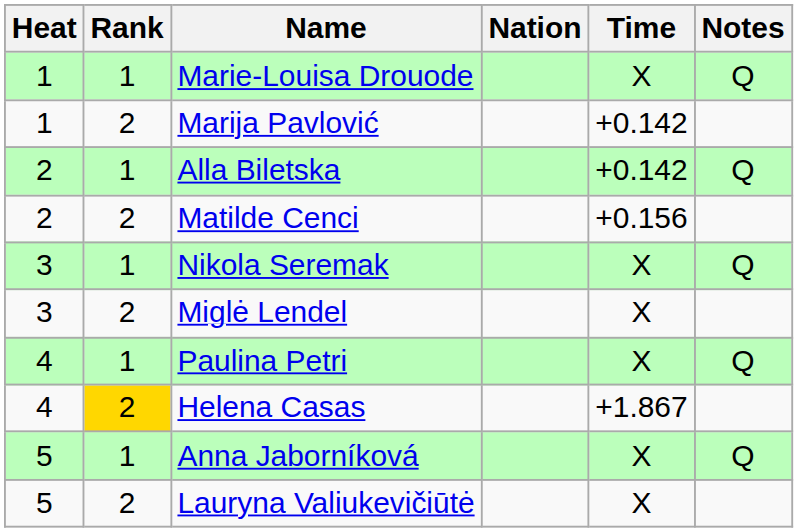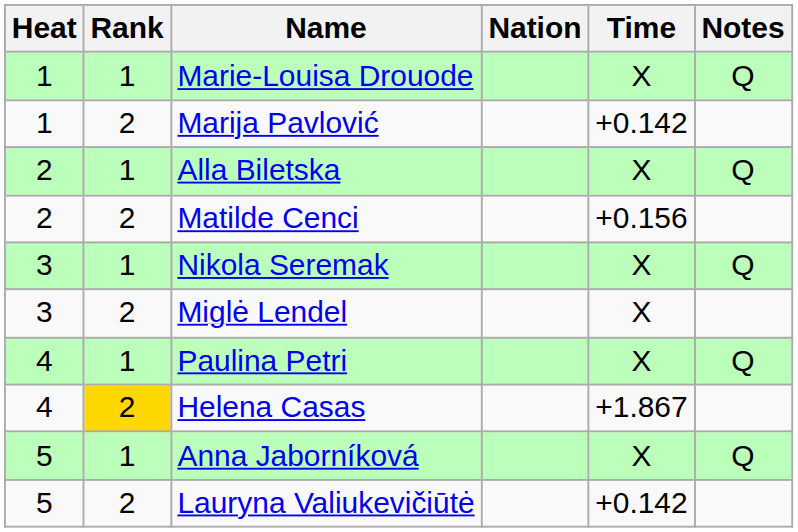 <table class="wikitable sortable" style="text-align:center">
 <tr>
 <th>Heat</th>
 <th>Rank</th>
 <th>Name</th>
 <th>Nation</th>
 <th>Time</th>
 <th>Notes</th>
 </tr>
 <tr bgcolor=bbffbb>
 <td>1</td>
 <td>1</td>
 <td align=left><a href='#'>Marie-Louisa Drouode</a></td>
 <td align=left></td>
 <td>X</td>
 <td>Q</td>
 </tr>
 <tr>
 <td>1</td>
 <td>2</td>
 <td align=left><a href='#'>Marija Pavlović</a></td>
 <td align=left></td>
 <td>+0.142</td>
 <td></td>
 </tr>
 <tr bgcolor=bbffbb>
 <td>2</td>
 <td>1</td>
 <td align=left><a href='#'>Alla Biletska</a></td>
 <td align=left></td>
-<td>+0.142</td>
+<td>X</td>
 <td>Q</td>
 </tr>
 <tr>
 <td>2</td>
 <td>2</td>
 <td align=left><a href='#'>Matilde Cenci</a></td>
 <td align=left></td>
 <td>+0.156</td>
 <td></td>
 </tr>
 <tr bgcolor=bbffbb>
 <td>3</td>
 <td>1</td>
 <td align=left><a href='#'>Nikola Seremak</a></td>
 <td align=left></td>
 <td>X</td>
 <td>Q</td>
 </tr>
 <tr>
 <td>3</td>
 <td>2</td>
 <td align=left><a href='#'>Miglė Lendel</a></td>
 <td align=left></td>
 <td>X</td>
 <td></td>
 </tr>
 <tr bgcolor=bbffbb>
 <td>4</td>
 <td>1</td>
 <td align=left><a href='#'>Paulina Petri</a></td>
 <td align=left></td>
 <td>X</td>
 <td>Q</td>
 </tr>
 <tr>
 <td>4</td>
 <td style="background: gold;">2</td>
 <td align=left><a href='#'>Helena Casas</a></td>
 <td align=left></td>
 <td>+1.867</td>
 <td></td>
 </tr>
 <tr bgcolor=bbffbb>
 <td>5</td>
 <td>1</td>
 <td align=left><a href='#'>Anna Jaborníková</a></td>
 <td align=left></td>
 <td>X</td>
 <td>Q</td>
 </tr>
 <tr>
 <td>5</td>
 <td>2</td>
 <td align=left><a href='#'>Lauryna Valiukevičiūtė</a></td>
 <td align=left></td>
-<td>X</td>
+<td>+0.142</td>
 <td></td>
 </tr>
 </table>
